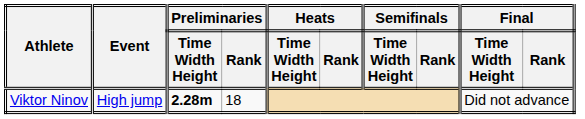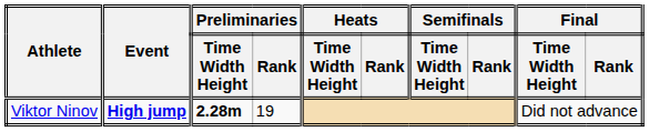 <table class=wikitable style="font-size:90%; border: double;">
 <tr>
 <th rowspan="2" style="border-right:double">Athlete</th>
 <th rowspan="2" style="border-right:double">Event</th>
 <th colspan="2" style="border-right:double; border-bottom:double;">Preliminaries</th>
 <th colspan="2" style="border-right:double; border-bottom:double;">Heats</th>
 <th colspan="2" style="border-right:double; border-bottom:double;">Semifinals</th>
 <th colspan="2" style="border-right:double; border-bottom:double;">Final</th>
 </tr>
 <tr>
 <th>Time<br>Width<br>Height</th>
 <th style="border-right:double">Rank</th>
 <th>Time<br>Width<br>Height</th>
 <th style="border-right:double">Rank</th>
 <th>Time<br>Width<br>Height</th>
 <th style="border-right:double">Rank</th>
 <th>Time<br>Width<br>Height</th>
 <th style="border-right:double">Rank</th>
 </tr>
 <tr style="border-top: double;">
 <td style="border-right:double"><a href='#'>Viktor Ninov</a></td>
-<td style="border-right:double"><a href='#'>High jump</a></td>
+<td style="border-right:double"><strong><a href='#'>High jump</a></strong></td>
 <td><strong>2.28m</strong></td>
-<td style="border-right:double">18</td>
+<td style="border-right:double">19</td>
 <td style="border-right:double" colspan= 4 bgcolor="wheat"></td>
 <td colspan="2" align=center>Did not advance</td>
 </tr>
 </table>
